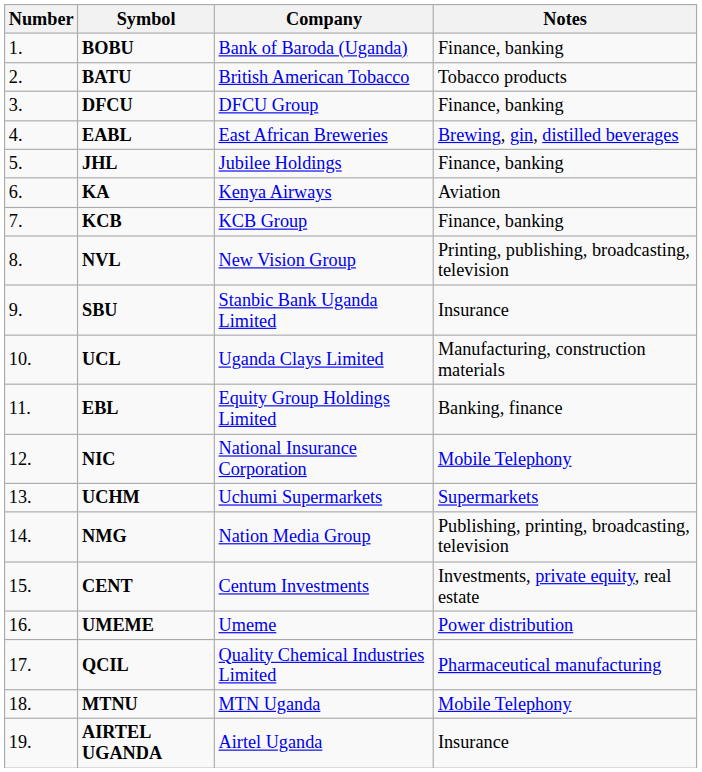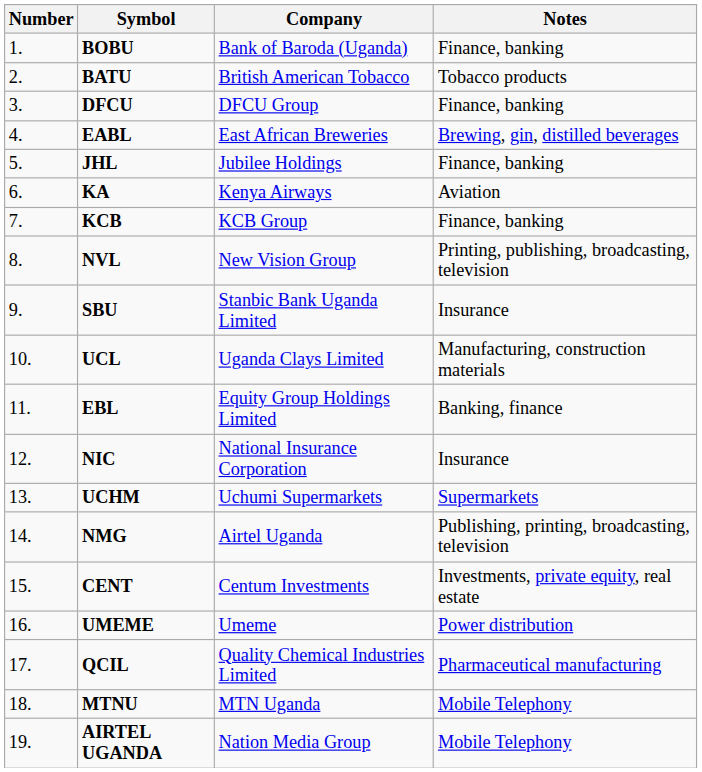 <table class="wikitable">
 <tr>
 <th>Number</th>
 <th>Symbol</th>
 <th>Company</th>
 <th>Notes</th>
 </tr>
 <tr>
 <td>1.</td>
 <td><strong>BOBU</strong></td>
 <td><a href='#'>Bank of Baroda (Uganda)</a></td>
 <td>Finance, banking</td>
 </tr>
 <tr>
 <td>2.</td>
 <td><strong>BATU</strong></td>
 <td><a href='#'>British American Tobacco</a></td>
 <td>Tobacco products</td>
 </tr>
 <tr>
 <td>3.</td>
 <td><strong>DFCU</strong></td>
 <td><a href='#'>DFCU Group</a></td>
 <td>Finance, banking</td>
 </tr>
 <tr>
 <td>4.</td>
 <td><strong>EABL</strong></td>
 <td><a href='#'>East African Breweries</a></td>
 <td><a href='#'>Brewing</a>, <a href='#'>gin</a>, <a href='#'>distilled beverages</a></td>
 </tr>
 <tr>
 <td>5.</td>
 <td><strong>JHL</strong></td>
 <td><a href='#'>Jubilee Holdings</a></td>
 <td>Finance, banking</td>
 </tr>
 <tr>
 <td>6.</td>
 <td><strong>KA</strong></td>
 <td><a href='#'>Kenya Airways</a></td>
 <td>Aviation</td>
 </tr>
 <tr>
 <td>7.</td>
 <td><strong> KCB</strong></td>
 <td><a href='#'>KCB Group</a></td>
 <td>Finance, banking</td>
 </tr>
 <tr>
 <td>8.</td>
 <td><strong>NVL</strong></td>
 <td><a href='#'>New Vision Group</a></td>
 <td>Printing, publishing, broadcasting, television</td>
 </tr>
 <tr>
 <td>9.</td>
 <td><strong>SBU</strong></td>
 <td><a href='#'>Stanbic Bank Uganda Limited</a></td>
 <td>Insurance</td>
 </tr>
 <tr>
 <td>10.</td>
 <td><strong>UCL</strong></td>
 <td><a href='#'>Uganda Clays Limited</a></td>
 <td>Manufacturing, construction materials</td>
 </tr>
 <tr>
 <td>11.</td>
 <td><strong>EBL</strong></td>
 <td><a href='#'>Equity Group Holdings Limited</a></td>
 <td>Banking, finance</td>
 </tr>
 <tr>
 <td>12.</td>
 <td><strong>NIC</strong></td>
 <td><a href='#'>National Insurance Corporation</a></td>
-<td><a href='#'>Mobile Telephony</a></td>
+<td>Insurance</td>
 </tr>
 <tr>
 <td>13.</td>
 <td><strong>UCHM</strong></td>
 <td><a href='#'>Uchumi Supermarkets</a></td>
 <td><a href='#'>Supermarkets</a></td>
 </tr>
 <tr>
 <td>14.</td>
 <td><strong>NMG</strong></td>
-<td><a href='#'>Nation Media Group</a></td>
+<td><a href='#'>Airtel Uganda</a></td>
 <td>Publishing, printing, broadcasting, television</td>
 </tr>
 <tr>
 <td>15.</td>
 <td><strong>CENT</strong></td>
 <td><a href='#'>Centum Investments</a></td>
 <td>Investments, <a href='#'>private equity</a>, real estate</td>
 </tr>
 <tr>
 <td>16.</td>
 <td><strong>UMEME</strong></td>
 <td><a href='#'>Umeme</a></td>
 <td><a href='#'>Power distribution</a></td>
 </tr>
 <tr>
 <td>17.</td>
 <td><strong>QCIL</strong></td>
 <td><a href='#'>Quality Chemical Industries Limited</a></td>
 <td><a href='#'>Pharmaceutical manufacturing</a></td>
 </tr>
 <tr>
 <td>18.</td>
 <td><strong>MTNU</strong></td>
 <td><a href='#'>MTN Uganda</a></td>
 <td><a href='#'>Mobile Telephony</a></td>
 </tr>
 <tr>
 <td>19.</td>
 <td><strong>AIRTEL UGANDA</strong></td>
-<td><a href='#'>Airtel Uganda</a></td>
-<td>Insurance</td>
+<td><a href='#'>Nation Media Group</a></td>
+<td><a href='#'>Mobile Telephony</a></td>
 </tr>
 <tr>
 </tr>
 </table>
